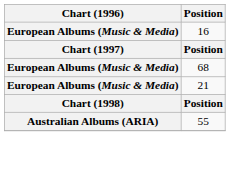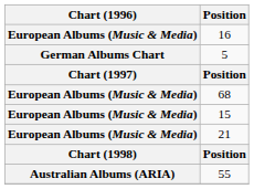 <table class="wikitable sortable plainrowheaders" style="text-align:center;">
 <tr>
 <th scope="column">Chart (1996)</th>
 <th scope="column">Position</th>
 </tr>
 <tr>
 <th scope="row">European Albums (<em>Music & Media</em>)</th>
 <td align="center">16</td>
 </tr>
 <tr>
+<th scope="row">German Albums Chart</th>
+<td>5</td>
+</tr>
+<tr>
 <th scope="col">Chart (1997)</th>
 <th scope="col">Position</th>
 </tr>
 <tr>
 <th scope="row">European Albums (<em>Music & Media</em>)</th>
 <td>68</td>
+</tr>
+<tr>
+<th scope="row">European Albums (<em>Music & Media</em>)</th>
+<td>15</td>
 </tr>
 <tr>
 <th scope="row">European Albums (<em>Music & Media</em>)</th>
 <td>21</td>
 </tr>
 <tr>
 <th scope="col">Chart (1998)</th>
 <th scope="col">Position</th>
 </tr>
 <tr>
 <th scope="row">Australian Albums (ARIA)</th>
 <td>55</td>
 </tr>
 <tr>
 </tr>
 </table>
